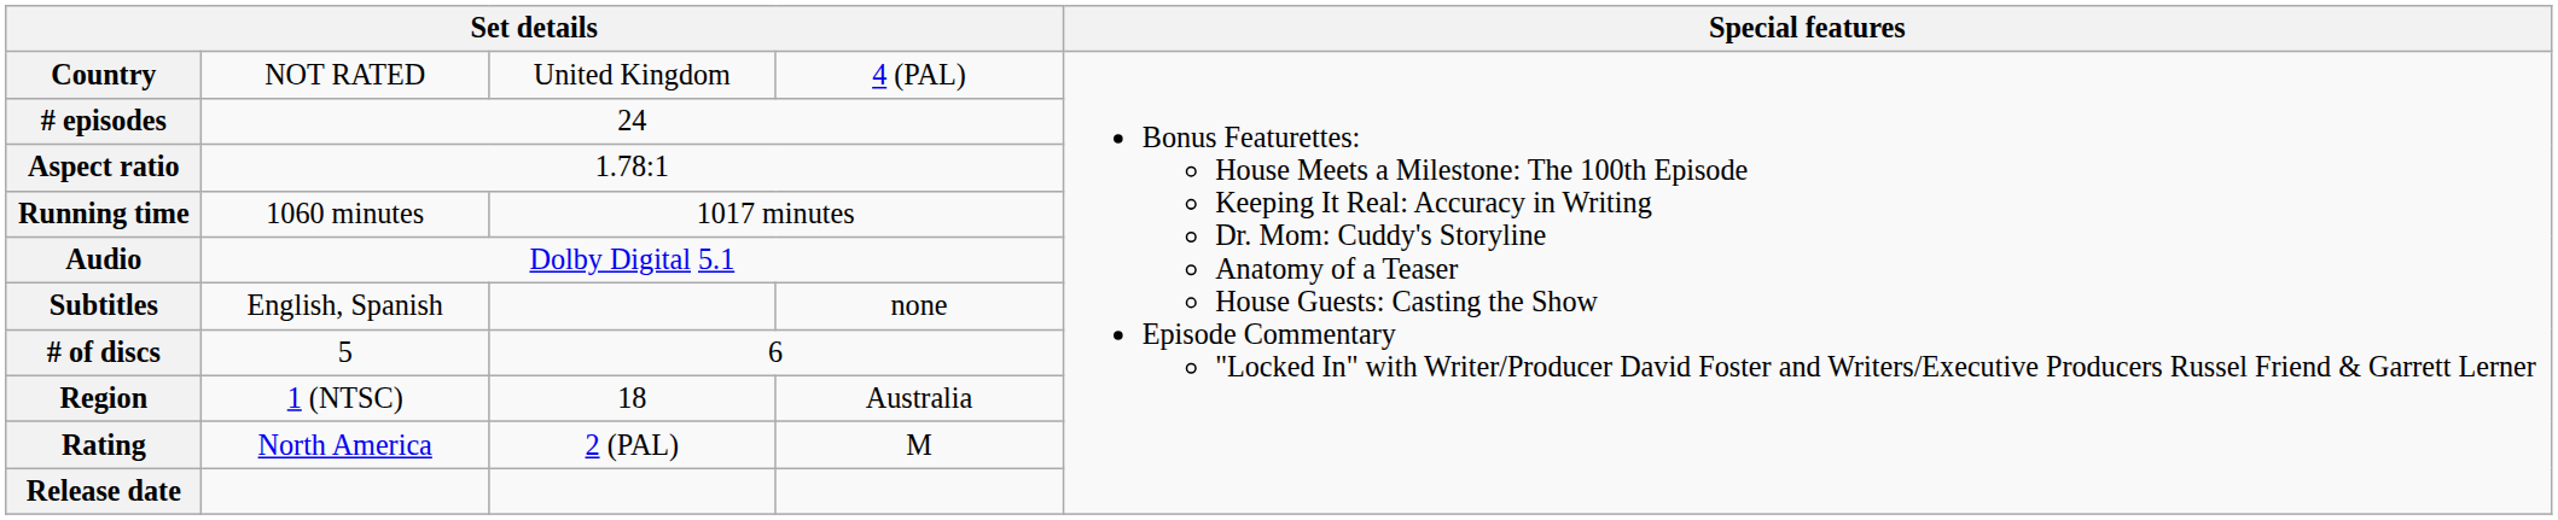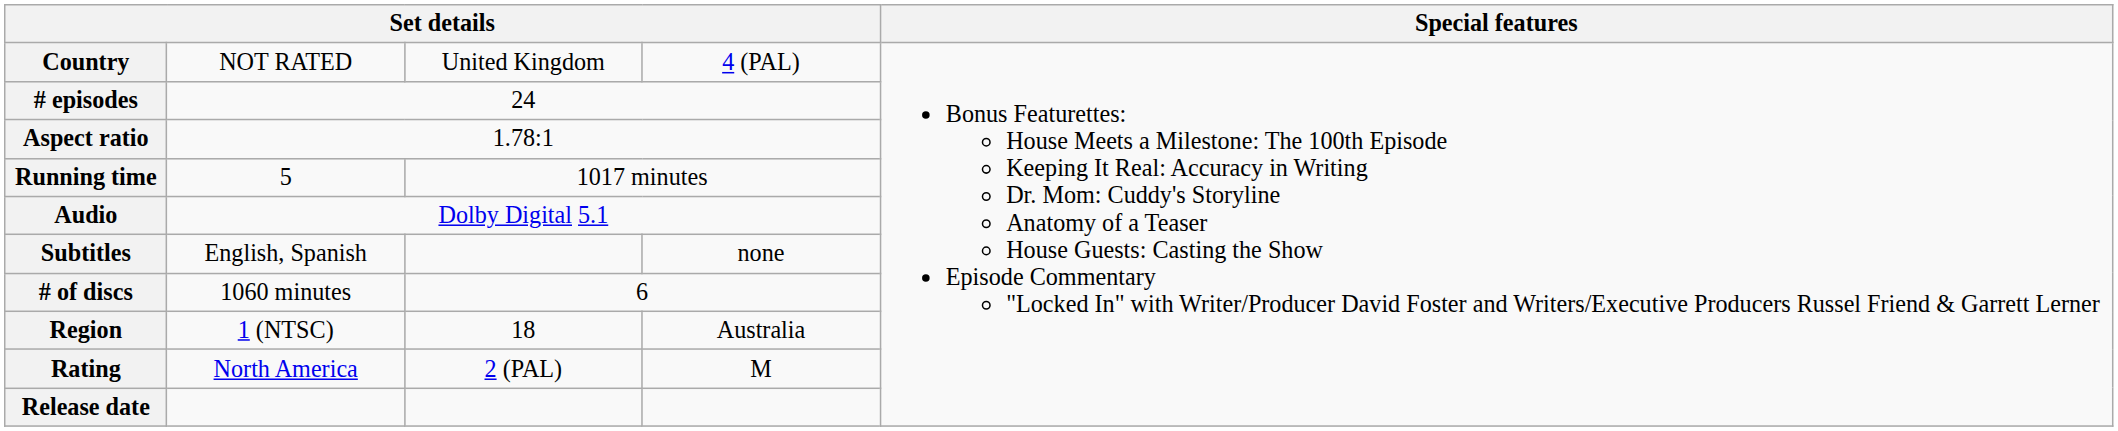 <table style="text-align:center;" class="wikitable">
 <tr>
 <th colspan="4">Set details</th>
 <th>Special features</th>
 </tr>
 <tr>
 <th width="100px">Country</th>
 <td>NOT RATED</td>
 <td width="150px">United Kingdom</td>
 <td><a href='#'>4</a> (PAL)</td>
 <td style="padding-right: 8px" align="left" valign="top" rowspan="10"><br><ul><li>Bonus Featurettes:<ul><li>House Meets a Milestone: The 100th Episode</li><li>Keeping It Real: Accuracy in Writing</li><li>Dr. Mom: Cuddy's Storyline</li><li>Anatomy of a Teaser</li><li>House Guests: Casting the Show</li></ul></li><li>Episode Commentary<ul><li>"Locked In" with Writer/Producer David Foster and Writers/Executive Producers Russel Friend & Garrett Lerner</li></ul></li></ul></td>
 </tr>
 <tr>
 <th># episodes</th>
 <td colspan="3">24</td>
 </tr>
 <tr>
 <th>Aspect ratio</th>
 <td colspan="3">1.78:1</td>
 </tr>
 <tr>
 <th>Running time</th>
-<td>1060 minutes</td>
+<td>5</td>
 <td colspan="2">1017 minutes</td>
 </tr>
 <tr>
 <th>Audio</th>
 <td colspan="3"><a href='#'>Dolby Digital</a> <a href='#'>5.1</a></td>
 </tr>
 <tr>
 <th>Subtitles</th>
 <td>English, Spanish</td>
 <td></td>
 <td>none</td>
 </tr>
 <tr>
 <th># of discs</th>
-<td>5</td>
+<td>1060 minutes</td>
 <td colspan="2">6</td>
 </tr>
 <tr>
 <th>Region</th>
 <td><a href='#'>1</a> (NTSC)</td>
 <td>18</td>
 <td width="150px">Australia</td>
 </tr>
 <tr>
 <th>Rating</th>
 <td width="150px"><a href='#'>North America</a></td>
 <td><a href='#'>2</a> (PAL)</td>
 <td>M</td>
 </tr>
 <tr>
 <th>Release date</th>
 <td></td>
 <td></td>
 <td></td>
 </tr>
 </table>
